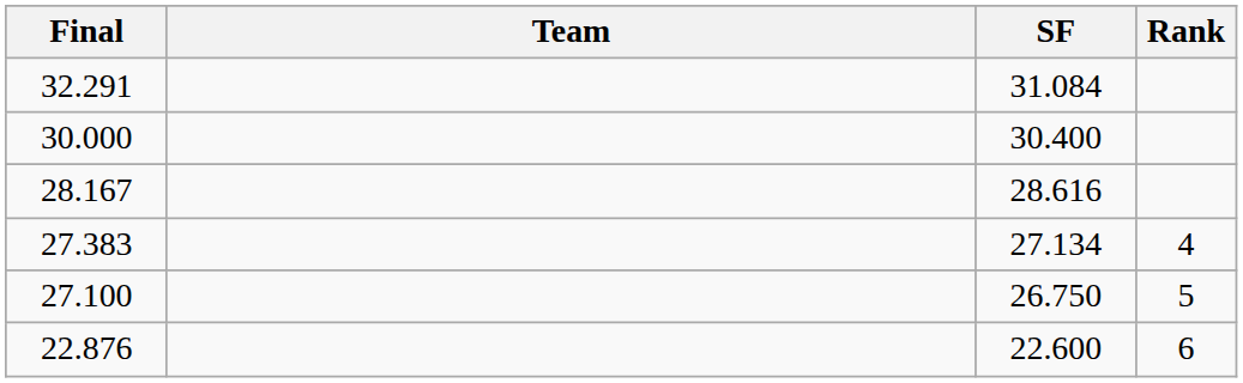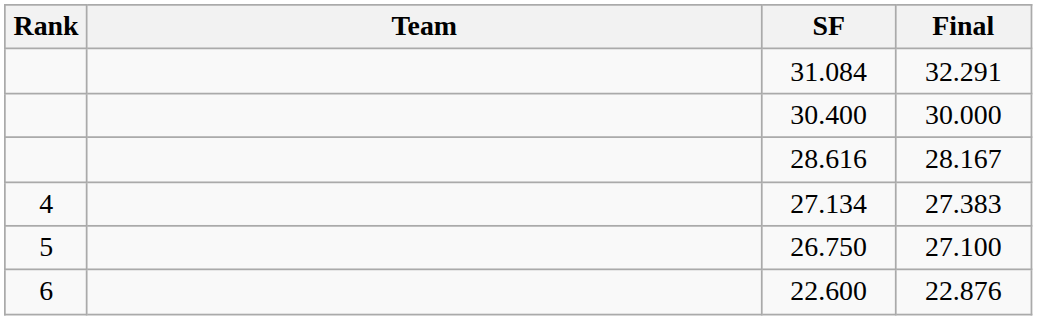 <table class=wikitable style="text-align:center">
 <tr>
-<th width=70>Final</th>
+<th width=40>Rank</th>
 <th width=380>Team</th>
 <th width=70>SF</th>
-<th width=40>Rank</th>
+<th width=70>Final</th>
 </tr>
 <tr>
-<td>32.291</td>
+<td></td>
 <td align=left></td>
 <td>31.084</td>
-<td></td>
+<td>32.291</td>
 </tr>
 <tr>
-<td>30.000</td>
+<td></td>
 <td align=left></td>
 <td>30.400</td>
-<td></td>
+<td>30.000</td>
 </tr>
 <tr>
-<td>28.167</td>
+<td></td>
 <td align=left></td>
 <td>28.616</td>
-<td></td>
+<td>28.167</td>
 </tr>
 <tr>
-<td>27.383</td>
+<td>4</td>
 <td align=left></td>
 <td>27.134</td>
-<td>4</td>
+<td>27.383</td>
 </tr>
 <tr>
-<td>27.100</td>
+<td>5</td>
 <td align=left></td>
 <td>26.750</td>
-<td>5</td>
+<td>27.100</td>
 </tr>
 <tr>
-<td>22.876</td>
+<td>6</td>
 <td align=left></td>
 <td>22.600</td>
-<td>6</td>
+<td>22.876</td>
 </tr>
 </table>
